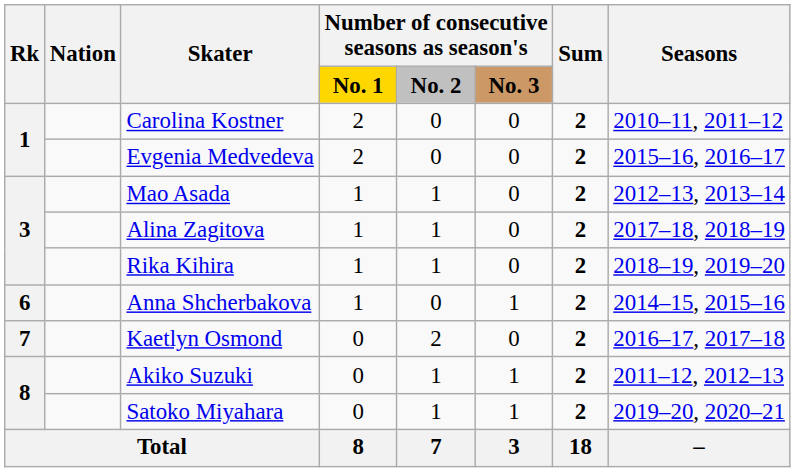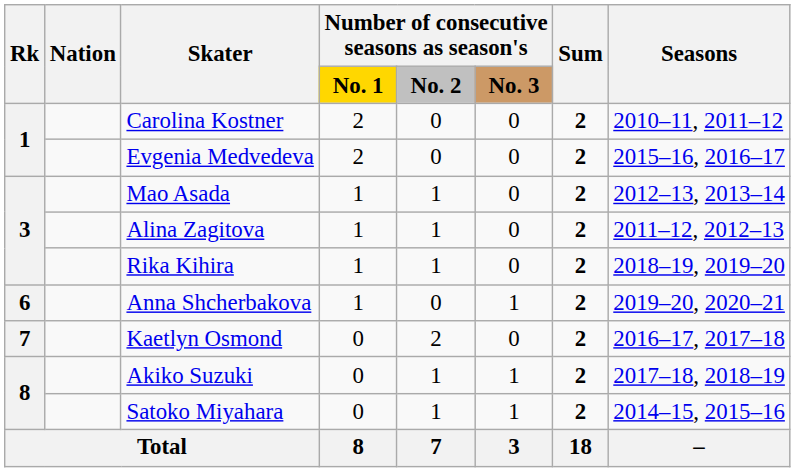 <table class="wikitable sortable" style="text-align: center;">
 <tr>
 <th rowspan="2">Rk</th>
 <th rowspan="2">Nation</th>
 <th rowspan="2">Skater</th>
 <th colspan="3">Number of consecutive<br>seasons as season's</th>
 <th rowspan="2">Sum</th>
 <th rowspan="2">Seasons</th>
 </tr>
 <tr>
 <th style="background-color: gold;">No. 1</th>
 <th style="background-color: silver;">No. 2</th>
 <th style="background-color: #cc9966;">No. 3</th>
 </tr>
 <tr>
 <th rowspan="2">1</th>
 <td style="text-align: left;"></td>
 <td style="text-align: left;"><a href='#'>Carolina Kostner</a></td>
 <td>2</td>
 <td>0</td>
 <td>0</td>
 <td><strong>2</strong></td>
 <td style="text-align: left;"><a href='#'>2010–11</a>, <a href='#'>2011–12</a></td>
 </tr>
 <tr>
 <td style="text-align: left;"></td>
 <td style="text-align: left;"><a href='#'>Evgenia Medvedeva</a></td>
 <td>2</td>
 <td>0</td>
 <td>0</td>
 <td><strong>2</strong></td>
 <td style="text-align: left;"><a href='#'>2015–16</a>, <a href='#'>2016–17</a></td>
 </tr>
 <tr>
 <th rowspan="3">3</th>
 <td style="text-align: left;"></td>
 <td style="text-align: left;"><a href='#'>Mao Asada</a></td>
 <td>1</td>
 <td>1</td>
 <td>0</td>
 <td><strong>2</strong></td>
 <td style="text-align: left;"><a href='#'>2012–13</a>, <a href='#'>2013–14</a></td>
 </tr>
 <tr>
 <td style="text-align: left;"></td>
 <td style="text-align: left;"><a href='#'>Alina Zagitova</a></td>
 <td>1</td>
 <td>1</td>
 <td>0</td>
 <td><strong>2</strong></td>
-<td style="text-align: left;"><a href='#'>2017–18</a>, <a href='#'>2018–19</a></td>
+<td style="text-align: left;"><a href='#'>2011–12</a>, <a href='#'>2012–13</a></td>
 </tr>
 <tr>
 <td style="text-align: left;"></td>
 <td style="text-align: left;"><a href='#'>Rika Kihira</a></td>
 <td>1</td>
 <td>1</td>
 <td>0</td>
 <td><strong>2</strong></td>
 <td style="text-align: left;"><a href='#'>2018–19</a>, <a href='#'>2019–20</a></td>
 </tr>
 <tr>
 <th>6</th>
 <td style="text-align: left;"></td>
 <td style="text-align: left;"><a href='#'>Anna Shcherbakova</a></td>
 <td>1</td>
 <td>0</td>
 <td>1</td>
 <td><strong>2</strong></td>
-<td style="text-align: left;"><a href='#'>2014–15</a>, <a href='#'>2015–16</a></td>
+<td style="text-align: left;"><a href='#'>2019–20</a>, <a href='#'>2020–21</a></td>
 </tr>
 <tr>
 <th>7</th>
 <td style="text-align: left;"></td>
 <td style="text-align: left;"><a href='#'>Kaetlyn Osmond</a></td>
 <td>0</td>
 <td>2</td>
 <td>0</td>
 <td><strong>2</strong></td>
 <td style="text-align: left;"><a href='#'>2016–17</a>, <a href='#'>2017–18</a></td>
 </tr>
 <tr>
 <th rowspan="2">8</th>
 <td style="text-align: left;"></td>
 <td style="text-align: left;"><a href='#'>Akiko Suzuki</a></td>
 <td>0</td>
 <td>1</td>
 <td>1</td>
 <td><strong>2</strong></td>
-<td style="text-align: left;"><a href='#'>2011–12</a>, <a href='#'>2012–13</a></td>
+<td style="text-align: left;"><a href='#'>2017–18</a>, <a href='#'>2018–19</a></td>
 </tr>
 <tr>
 <td style="text-align: left;"></td>
 <td style="text-align: left;"><a href='#'>Satoko Miyahara</a></td>
 <td>0</td>
 <td>1</td>
 <td>1</td>
 <td><strong>2</strong></td>
-<td style="text-align: left;"><a href='#'>2019–20</a>, <a href='#'>2020–21</a></td>
+<td style="text-align: left;"><a href='#'>2014–15</a>, <a href='#'>2015–16</a></td>
 </tr>
 <tr class="sortbottom">
 <th colspan="3">Total</th>
 <th>8</th>
 <th>7</th>
 <th>3</th>
 <th>18</th>
 <th>–</th>
 </tr>
 </table>
